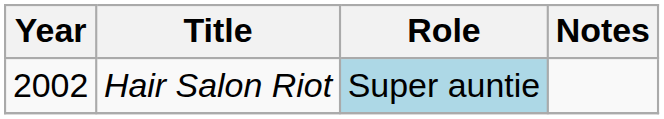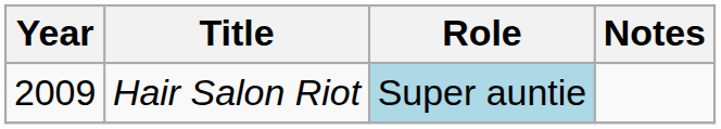 <table class="wikitable sortable">
 <tr>
 <th>Year</th>
 <th>Title</th>
 <th>Role</th>
 <th class="unsortable">Notes</th>
 </tr>
 <tr>
-<td>2002</td>
+<td>2009</td>
 <td><em>Hair Salon Riot</em></td>
 <td style="background: lightblue;">Super auntie</td>
 <td rowspan=1></td>
 </tr>
 <tr>
 </tr>
 </table>
